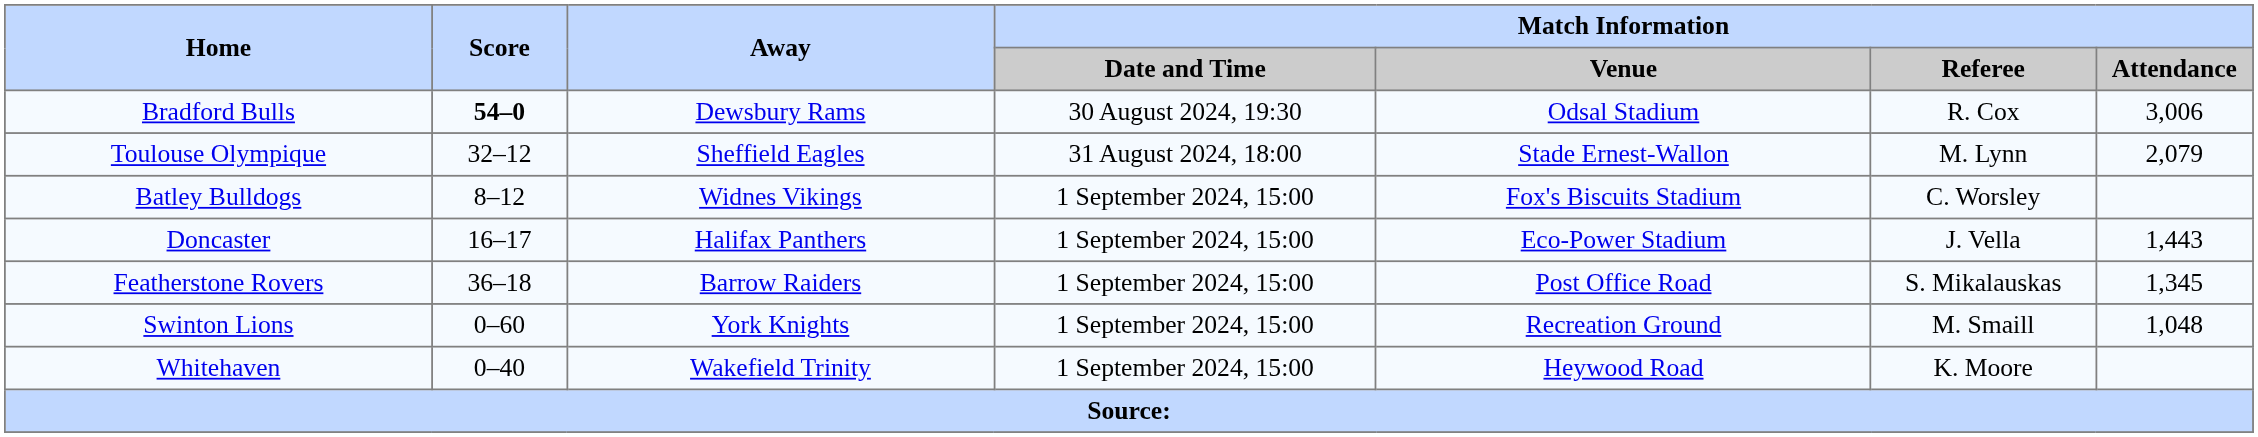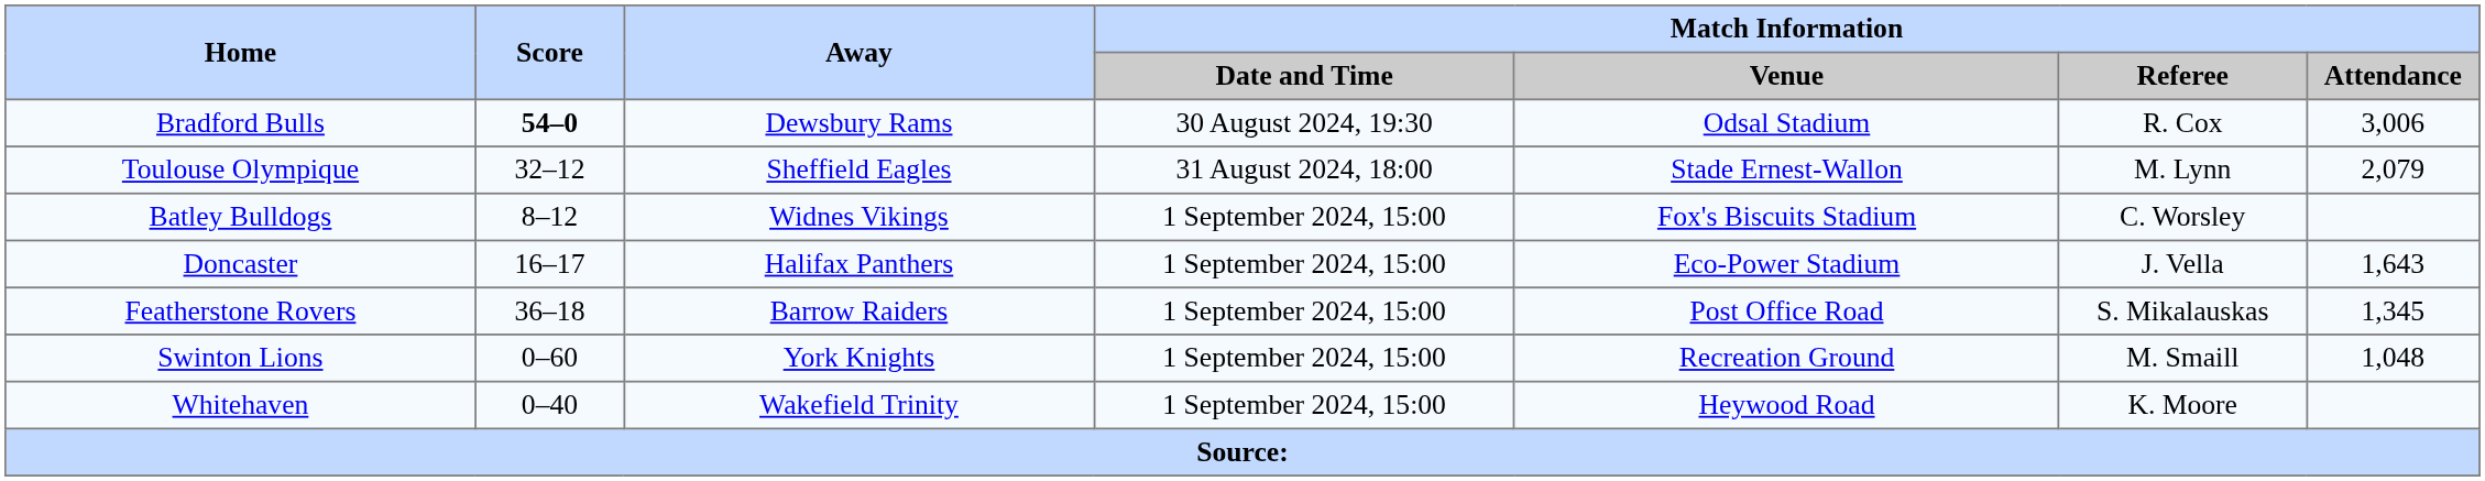 <table border=1 style="border-collapse:collapse; font-size:90%; text-align:center;" cellpadding=3 cellspacing=0 width=100%>
 <tr bgcolor=#C1D8FF>
 <th scope="col" rowspan=2 width=19%>Home</th>
 <th scope="col" rowspan=2 width=6%>Score</th>
 <th scope="col" rowspan=2 width=19%>Away</th>
 <th colspan=6>Match Information</th>
 </tr>
 <tr bgcolor=#CCCCCC>
 <th scope="col" width=17%>Date and Time</th>
 <th scope="col" width=22%>Venue</th>
 <th scope="col" width=10%>Referee</th>
 <th scope="col" width=7%>Attendance</th>
 </tr>
 <tr bgcolor=#F5FAFF>
 <td> <a href='#'>Bradford Bulls</a></td>
 <td><strong>54–0</strong></td>
 <td> <a href='#'>Dewsbury Rams</a></td>
 <td>30 August 2024, 19:30</td>
 <td><a href='#'>Odsal Stadium</a></td>
 <td>R. Cox</td>
 <td>3,006</td>
 </tr>
 <tr bgcolor=#F5FAFF>
 <td> <a href='#'>Toulouse Olympique</a></td>
 <td>32–12</td>
 <td> <a href='#'>Sheffield Eagles</a></td>
 <td>31 August 2024, 18:00</td>
 <td><a href='#'>Stade Ernest-Wallon</a></td>
 <td>M. Lynn</td>
 <td>2,079</td>
 </tr>
 <tr bgcolor=#F5FAFF>
 <td> <a href='#'>Batley Bulldogs</a></td>
 <td>8–12</td>
 <td> <a href='#'>Widnes Vikings</a></td>
 <td>1 September 2024, 15:00</td>
 <td><a href='#'>Fox's Biscuits Stadium</a></td>
 <td>C. Worsley</td>
 <td></td>
 </tr>
 <tr bgcolor=#F5FAFF>
 <td> <a href='#'>Doncaster</a></td>
 <td>16–17</td>
 <td> <a href='#'>Halifax Panthers</a></td>
 <td>1 September 2024, 15:00</td>
 <td><a href='#'>Eco-Power Stadium</a></td>
 <td>J. Vella</td>
-<td>1,443</td>
+<td>1,643</td>
 </tr>
 <tr bgcolor=#F5FAFF>
 <td> <a href='#'>Featherstone Rovers</a></td>
 <td>36–18</td>
 <td> <a href='#'>Barrow Raiders</a></td>
 <td>1 September 2024, 15:00</td>
 <td><a href='#'>Post Office Road</a></td>
 <td>S. Mikalauskas</td>
 <td>1,345</td>
 </tr>
 <tr bgcolor=#F5FAFF>
 <td> <a href='#'>Swinton Lions</a></td>
 <td>0–60</td>
 <td> <a href='#'>York Knights</a></td>
 <td>1 September 2024, 15:00</td>
 <td><a href='#'>Recreation Ground</a></td>
 <td>M. Smaill</td>
 <td>1,048</td>
 </tr>
 <tr bgcolor=#F5FAFF>
 <td> <a href='#'>Whitehaven</a></td>
 <td>0–40</td>
 <td> <a href='#'>Wakefield Trinity</a></td>
 <td>1 September 2024, 15:00</td>
 <td><a href='#'>Heywood Road</a></td>
 <td>K. Moore</td>
 <td></td>
 </tr>
 <tr style="background:#c1d8ff;">
 <th colspan=7>Source:</th>
 </tr>
 </table>
